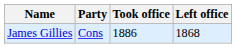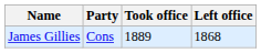 <table class="wikitable">
 <tr>
 <th>Name</th>
 <th>Party</th>
 <th>Took office</th>
 <th>Left office</th>
 </tr>
 <tr bgcolor=#DDEEFF>
 <td><a href='#'>James Gillies</a></td>
 <td><a href='#'>Cons</a></td>
-<td>1886</td>
+<td>1889</td>
 <td>1868</td>
 </tr>
 </table>
